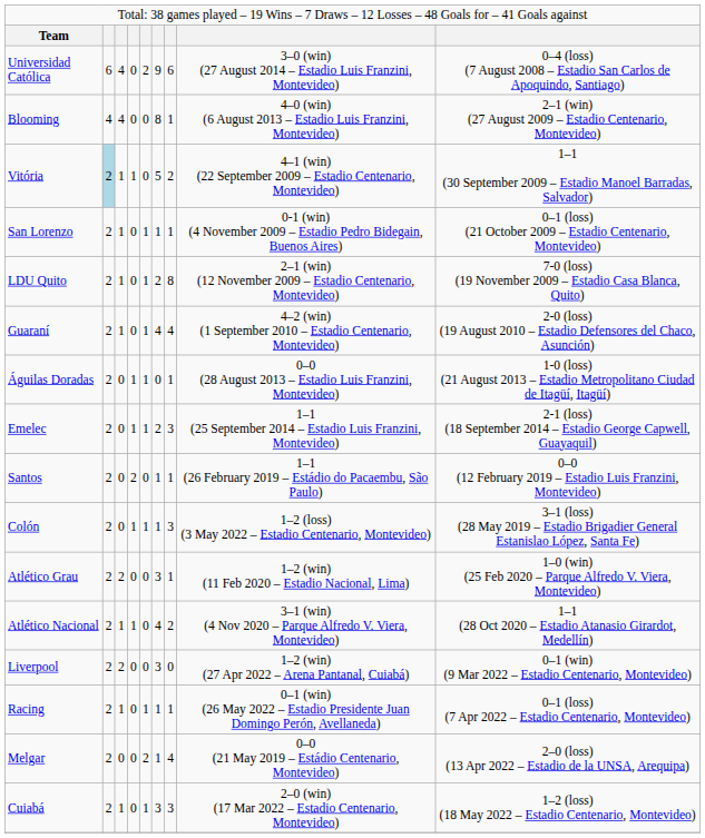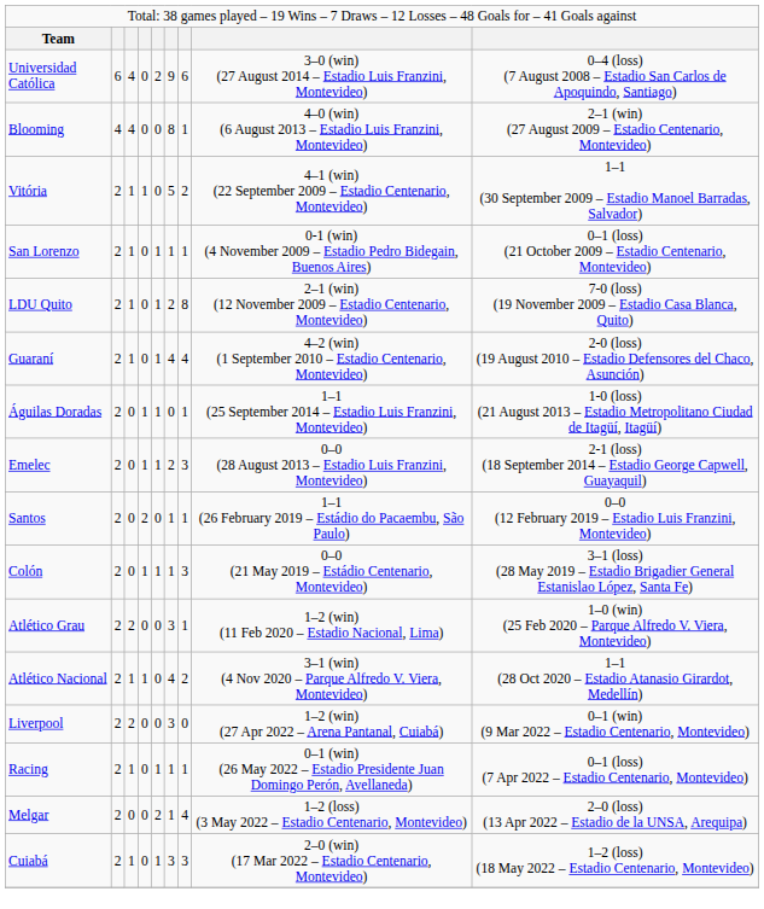 <table class="wikitable" style="text-align: center;">
 <tr>
 <td colspan=9>Total: 38 games played – 19 Wins – 7 Draws – 12 Losses – 48 Goals for – 41 Goals against</td>
 </tr>
 <tr>
 <th>Team</th>
 <th></th>
 <th></th>
 <th></th>
 <th></th>
 <th></th>
 <th></th>
 <th></th>
 <th></th>
 </tr>
 <tr>
 <td align="left"> <a href='#'>Universidad Católica</a></td>
 <td>6</td>
 <td>4</td>
 <td>0</td>
 <td>2</td>
 <td>9</td>
 <td>6</td>
 <td>3–0 (win) <br>(27 August 2014 – <a href='#'>Estadio Luis Franzini</a>, <a href='#'>Montevideo</a>)</td>
 <td>0–4 (loss) <br>(7 August 2008 – <a href='#'>Estadio San Carlos de Apoquindo</a>, <a href='#'>Santiago</a>)</td>
 </tr>
 <tr>
 <td align="left"> <a href='#'>Blooming</a></td>
 <td>4</td>
 <td>4</td>
 <td>0</td>
 <td>0</td>
 <td>8</td>
 <td>1</td>
 <td>4–0 (win) <br> (6 August 2013 – <a href='#'>Estadio Luis Franzini</a>, <a href='#'>Montevideo</a>)</td>
 <td>2–1 (win) <br> (27 August 2009 – <a href='#'>Estadio Centenario</a>, <a href='#'>Montevideo</a>)</td>
 </tr>
 <tr>
 <td align="left"> <a href='#'>Vitória</a></td>
-<td style="background: lightblue;">2</td>
+<td>2</td>
 <td>1</td>
 <td>1</td>
 <td>0</td>
 <td>5</td>
 <td>2</td>
 <td>4–1 (win) <br> (22 September 2009 – <a href='#'>Estadio Centenario</a>, <a href='#'>Montevideo</a>)</td>
 <td>1–1 <br><br>(30 September 2009 – <a href='#'>Estadio Manoel Barradas</a>, <a href='#'>Salvador</a>)</td>
 </tr>
 <tr>
 <td align="left"> <a href='#'>San Lorenzo</a></td>
 <td>2</td>
 <td>1</td>
 <td>0</td>
 <td>1</td>
 <td>1</td>
 <td>1</td>
 <td>0-1 (win) <br> (4 November 2009 – <a href='#'>Estadio Pedro Bidegain</a>, <a href='#'>Buenos Aires</a>)</td>
 <td>0–1 (loss) <br> (21 October 2009 – <a href='#'>Estadio Centenario</a>, <a href='#'>Montevideo</a>)</td>
 </tr>
 <tr>
 <td align="left"> <a href='#'>LDU Quito</a></td>
 <td>2</td>
 <td>1</td>
 <td>0</td>
 <td>1</td>
 <td>2</td>
 <td>8</td>
 <td>2–1 (win) <br> (12 November 2009 – <a href='#'>Estadio Centenario</a>, <a href='#'>Montevideo</a>)</td>
 <td>7-0 (loss) <br> (19 November 2009 – <a href='#'>Estadio Casa Blanca</a>, <a href='#'>Quito</a>)</td>
 </tr>
 <tr>
 <td align="left"> <a href='#'>Guaraní</a></td>
 <td>2</td>
 <td>1</td>
 <td>0</td>
 <td>1</td>
 <td>4</td>
 <td>4</td>
 <td>4–2 (win) <br> (1 September 2010 – <a href='#'>Estadio Centenario</a>, <a href='#'>Montevideo</a>)</td>
 <td>2-0 (loss) <br> (19 August 2010 – <a href='#'>Estadio Defensores del Chaco</a>, <a href='#'>Asunción</a>)</td>
 </tr>
 <tr>
 <td align="left"> <a href='#'>Águilas Doradas</a></td>
 <td>2</td>
 <td>0</td>
 <td>1</td>
 <td>1</td>
 <td>0</td>
 <td>1</td>
-<td>0–0 <br> (28 August 2013 – <a href='#'>Estadio Luis Franzini</a>, <a href='#'>Montevideo</a>)</td>
+<td>1–1 <br> (25 September 2014 – <a href='#'>Estadio Luis Franzini</a>, <a href='#'>Montevideo</a>)</td>
 <td>1-0 (loss) <br> (21 August 2013 – <a href='#'>Estadio Metropolitano Ciudad de Itagüí</a>, <a href='#'>Itagüí</a>)</td>
 </tr>
 <tr>
 <td align="left"> <a href='#'>Emelec</a></td>
 <td>2</td>
 <td>0</td>
 <td>1</td>
 <td>1</td>
 <td>2</td>
 <td>3</td>
-<td>1–1 <br> (25 September 2014 – <a href='#'>Estadio Luis Franzini</a>, <a href='#'>Montevideo</a>)</td>
+<td>0–0 <br> (28 August 2013 – <a href='#'>Estadio Luis Franzini</a>, <a href='#'>Montevideo</a>)</td>
 <td>2-1 (loss) <br> (18 September 2014 – <a href='#'>Estadio George Capwell</a>, <a href='#'>Guayaquil</a>)</td>
 </tr>
 <tr>
 <td align="left"> <a href='#'>Santos</a></td>
 <td>2</td>
 <td>0</td>
 <td>2</td>
 <td>0</td>
 <td>1</td>
 <td>1</td>
 <td>1–1 <br> (26 February 2019 – <a href='#'>Estádio do Pacaembu</a>, <a href='#'>São Paulo</a>)</td>
 <td>0–0 <br> (12 February 2019 – <a href='#'>Estadio Luis Franzini</a>, <a href='#'>Montevideo</a>)</td>
 </tr>
 <tr>
 <td align="left"> <a href='#'>Colón</a></td>
 <td>2</td>
 <td>0</td>
 <td>1</td>
 <td>1</td>
 <td>1</td>
 <td>3</td>
-<td>1–2 (loss) <br> (3 May 2022 – <a href='#'>Estadio Centenario</a>, <a href='#'>Montevideo</a>)</td>
+<td>0–0 <br> (21 May 2019 – <a href='#'>Estádio Centenario</a>, <a href='#'>Montevideo</a>)</td>
 <td>3–1 (loss) <br> (28 May 2019 – <a href='#'>Estadio Brigadier General Estanislao López</a>, <a href='#'>Santa Fe</a>)</td>
 </tr>
 <tr>
 <td align="left"> <a href='#'>Atlético Grau</a></td>
 <td>2</td>
 <td>2</td>
 <td>0</td>
 <td>0</td>
 <td>3</td>
 <td>1</td>
 <td>1–2 (win) <br> (11 Feb 2020 – <a href='#'>Estadio Nacional</a>, <a href='#'>Lima</a>)</td>
 <td>1–0 (win) <br> (25 Feb 2020 – <a href='#'>Parque Alfredo V. Viera</a>, <a href='#'>Montevideo</a>)</td>
 </tr>
 <tr>
 <td align="left"> <a href='#'>Atlético Nacional</a></td>
 <td>2</td>
 <td>1</td>
 <td>1</td>
 <td>0</td>
 <td>4</td>
 <td>2</td>
 <td>3–1 (win) <br> (4 Nov 2020 – <a href='#'>Parque Alfredo V. Viera</a>, <a href='#'>Montevideo</a>)</td>
 <td>1–1 <br> (28 Oct 2020 – <a href='#'>Estadio Atanasio Girardot</a>, <a href='#'>Medellín</a>)</td>
 </tr>
 <tr>
 <td align="left"> <a href='#'>Liverpool</a></td>
 <td>2</td>
 <td>2</td>
 <td>0</td>
 <td>0</td>
 <td>3</td>
 <td>0</td>
 <td>1–2 (win) <br> (27 Apr 2022 – <a href='#'>Arena Pantanal</a>, <a href='#'>Cuiabá</a>)</td>
 <td>0–1 (win)<br> (9 Mar 2022 – <a href='#'>Estadio Centenario</a>, <a href='#'>Montevideo</a>)</td>
 </tr>
 <tr>
 <td align="left"> <a href='#'>Racing</a></td>
 <td>2</td>
 <td>1</td>
 <td>0</td>
 <td>1</td>
 <td>1</td>
 <td>1</td>
 <td>0–1 (win) <br> (26 May 2022 – <a href='#'>Estadio Presidente Juan Domingo Perón</a>, <a href='#'>Avellaneda</a>)</td>
 <td>0–1 (loss) <br> (7 Apr 2022 – <a href='#'>Estadio Centenario</a>, <a href='#'>Montevideo</a>)</td>
 </tr>
 <tr>
 <td align="left"> <a href='#'>Melgar</a></td>
 <td>2</td>
 <td>0</td>
 <td>0</td>
 <td>2</td>
 <td>1</td>
 <td>4</td>
-<td>0–0 <br> (21 May 2019 – <a href='#'>Estádio Centenario</a>, <a href='#'>Montevideo</a>)</td>
+<td>1–2 (loss) <br> (3 May 2022 – <a href='#'>Estadio Centenario</a>, <a href='#'>Montevideo</a>)</td>
 <td>2–0 (loss) <br> (13 Apr 2022 – <a href='#'>Estadio de la UNSA</a>, <a href='#'>Arequipa</a>)</td>
 </tr>
 <tr>
 <td align="left"> <a href='#'>Cuiabá</a></td>
 <td>2</td>
 <td>1</td>
 <td>0</td>
 <td>1</td>
 <td>3</td>
 <td>3</td>
 <td>2–0 (win) <br> (17 Mar 2022 – <a href='#'>Estadio Centenario</a>, <a href='#'>Montevideo</a>)</td>
 <td>1–2 (loss) <br> (18 May 2022 – <a href='#'>Estadio Centenario</a>, <a href='#'>Montevideo</a>)</td>
 </tr>
 <tr>
 </tr>
 </table>
